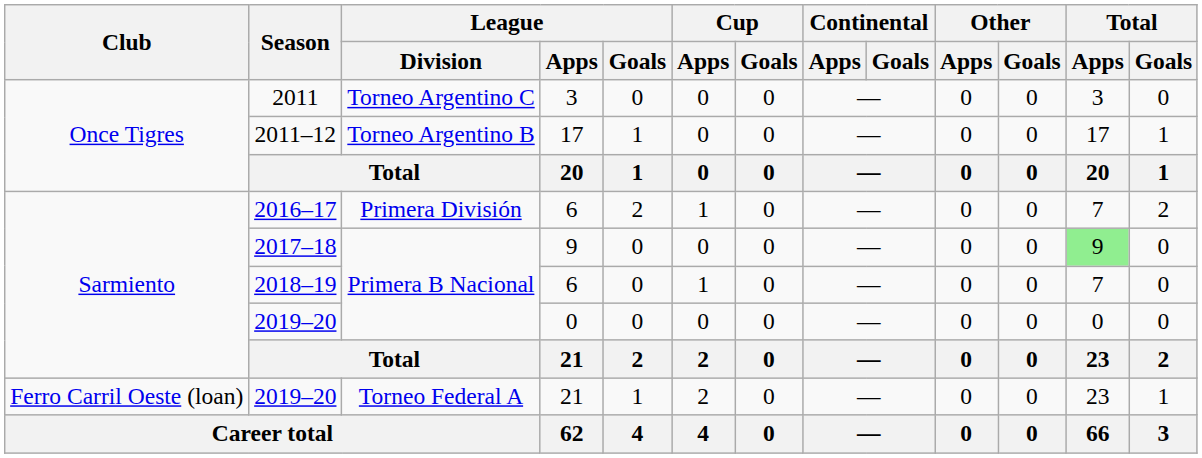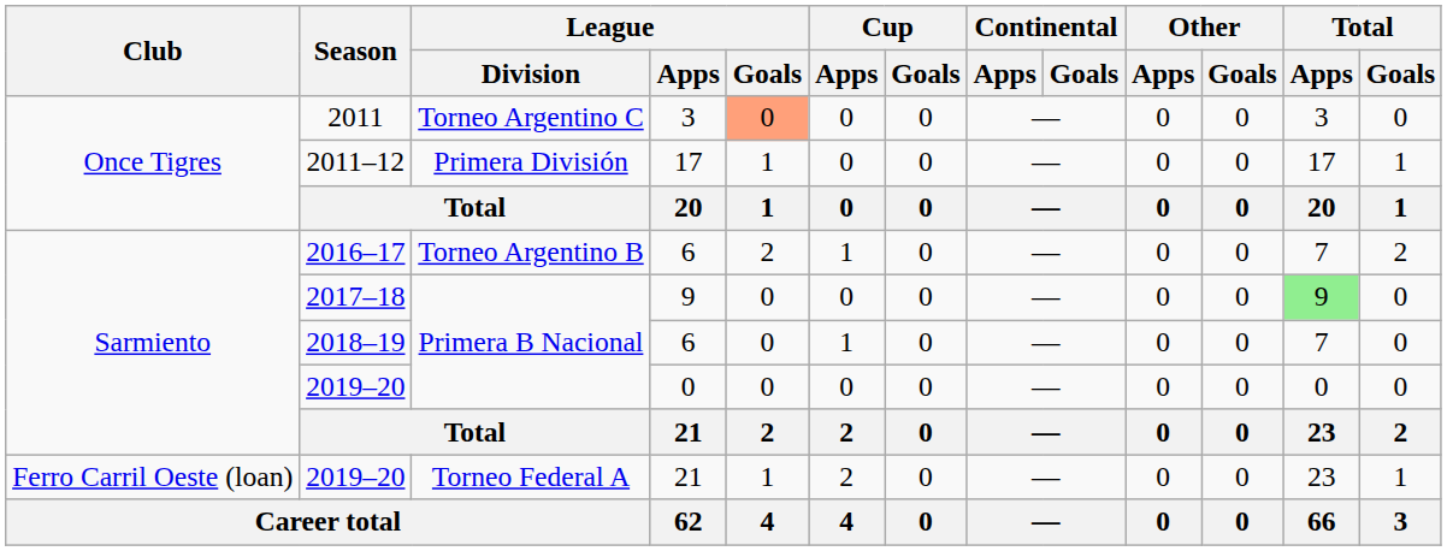 <table class="wikitable" style="text-align:center">
 <tr>
 <th rowspan="2">Club</th>
 <th rowspan="2">Season</th>
 <th colspan="3">League</th>
 <th colspan="2">Cup</th>
 <th colspan="2">Continental</th>
 <th colspan="2">Other</th>
 <th colspan="2">Total</th>
 </tr>
 <tr>
 <th>Division</th>
 <th>Apps</th>
 <th>Goals</th>
 <th>Apps</th>
 <th>Goals</th>
 <th>Apps</th>
 <th>Goals</th>
 <th>Apps</th>
 <th>Goals</th>
 <th>Apps</th>
 <th>Goals</th>
 </tr>
 <tr>
 <td rowspan="3"><a href='#'>Once Tigres</a></td>
 <td>2011</td>
 <td rowspan="1"><a href='#'>Torneo Argentino C</a></td>
 <td>3</td>
-<td>0</td>
+<td style="background: lightsalmon;">0</td>
 <td>0</td>
 <td>0</td>
 <td colspan="2">—</td>
 <td>0</td>
 <td>0</td>
 <td>3</td>
 <td>0</td>
 </tr>
 <tr>
 <td>2011–12</td>
-<td rowspan="1"><a href='#'>Torneo Argentino B</a></td>
+<td rowspan="1"><a href='#'>Primera División</a></td>
 <td>17</td>
 <td>1</td>
 <td>0</td>
 <td>0</td>
 <td colspan="2">—</td>
 <td>0</td>
 <td>0</td>
 <td>17</td>
 <td>1</td>
 </tr>
 <tr>
 <th colspan="2">Total</th>
 <th>20</th>
 <th>1</th>
 <th>0</th>
 <th>0</th>
 <th colspan="2">—</th>
 <th>0</th>
 <th>0</th>
 <th>20</th>
 <th>1</th>
 </tr>
 <tr>
 <td rowspan="5"><a href='#'>Sarmiento</a></td>
 <td><a href='#'>2016–17</a></td>
-<td rowspan="1"><a href='#'>Primera División</a></td>
+<td rowspan="1"><a href='#'>Torneo Argentino B</a></td>
 <td>6</td>
 <td>2</td>
 <td>1</td>
 <td>0</td>
 <td colspan="2">—</td>
 <td>0</td>
 <td>0</td>
 <td>7</td>
 <td>2</td>
 </tr>
 <tr>
 <td><a href='#'>2017–18</a></td>
 <td rowspan="3"><a href='#'>Primera B Nacional</a></td>
 <td>9</td>
 <td>0</td>
 <td>0</td>
 <td>0</td>
 <td colspan="2">—</td>
 <td>0</td>
 <td>0</td>
 <td style="background: lightgreen;">9</td>
 <td>0</td>
 </tr>
 <tr>
 <td><a href='#'>2018–19</a></td>
 <td>6</td>
 <td>0</td>
 <td>1</td>
 <td>0</td>
 <td colspan="2">—</td>
 <td>0</td>
 <td>0</td>
 <td>7</td>
 <td>0</td>
 </tr>
 <tr>
 <td><a href='#'>2019–20</a></td>
 <td>0</td>
 <td>0</td>
 <td>0</td>
 <td>0</td>
 <td colspan="2">—</td>
 <td>0</td>
 <td>0</td>
 <td>0</td>
 <td>0</td>
 </tr>
 <tr>
 <th colspan="2">Total</th>
 <th>21</th>
 <th>2</th>
 <th>2</th>
 <th>0</th>
 <th colspan="2">—</th>
 <th>0</th>
 <th>0</th>
 <th>23</th>
 <th>2</th>
 </tr>
 <tr>
 <td rowspan="1"><a href='#'>Ferro Carril Oeste</a> (loan)</td>
 <td><a href='#'>2019–20</a></td>
 <td rowspan="1"><a href='#'>Torneo Federal A</a></td>
 <td>21</td>
 <td>1</td>
 <td>2</td>
 <td>0</td>
 <td colspan="2">—</td>
 <td>0</td>
 <td>0</td>
 <td>23</td>
 <td>1</td>
 </tr>
 <tr>
 <th colspan="3">Career total</th>
 <th>62</th>
 <th>4</th>
 <th>4</th>
 <th>0</th>
 <th colspan="2">—</th>
 <th>0</th>
 <th>0</th>
 <th>66</th>
 <th>3</th>
 </tr>
 </table>
